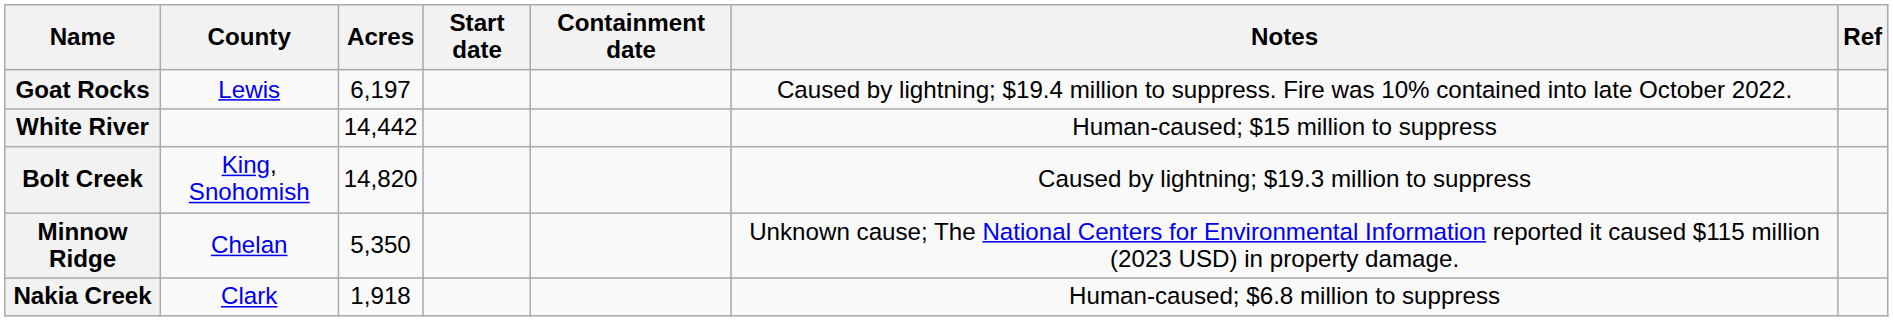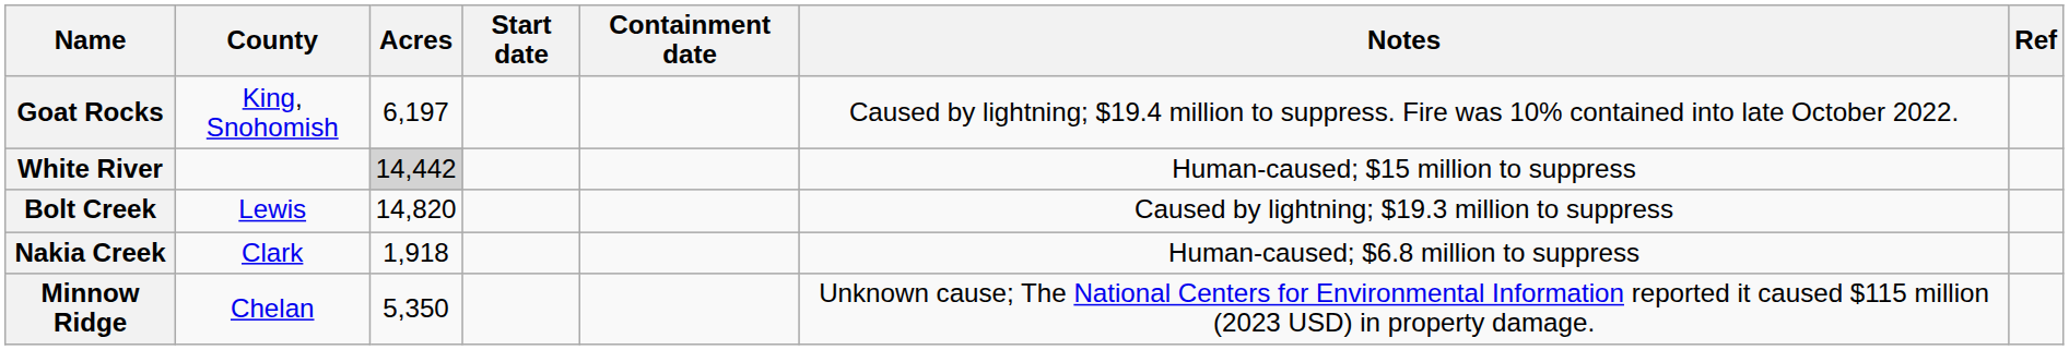 <table class="wikitable sortable plainrowheaders mw-collapsible" style="text-align:center;">
 <tr>
 <th scope="col">Name</th>
 <th scope="col">County</th>
 <th scope="col">Acres</th>
 <th scope="col">Start date</th>
 <th scope="col">Containment date</th>
 <th scope="col">Notes</th>
 <th class="unsortable" scope="col">Ref</th>
 </tr>
 <tr>
 <th scope="row">Goat Rocks</th>
-<td><a href='#'>Lewis</a></td>
+<td><a href='#'>King</a>, <a href='#'>Snohomish</a></td>
 <td>6,197</td>
 <td></td>
 <td></td>
 <td>Caused by lightning; $19.4 million to suppress. Fire was 10% contained into late October 2022.</td>
 <td></td>
 </tr>
 <tr>
 <th scope="row">White River</th>
 <td></td>
-<td>14,442</td>
+<td style="background: lightgrey;">14,442</td>
 <td></td>
 <td></td>
 <td>Human-caused; $15 million to suppress</td>
 <td></td>
 </tr>
 <tr>
 <th scope="row">Bolt Creek</th>
-<td><a href='#'>King</a>, <a href='#'>Snohomish</a></td>
+<td><a href='#'>Lewis</a></td>
 <td>14,820</td>
 <td></td>
 <td></td>
 <td>Caused by lightning; $19.3 million to suppress</td>
+<td></td>
+</tr>
+<tr>
+<th scope="row">Nakia Creek</th>
+<td><a href='#'>Clark</a></td>
+<td>1,918</td>
+<td></td>
+<td></td>
+<td>Human-caused; $6.8 million to suppress</td>
 <td></td>
 </tr>
 <tr>
 <th scope="row">Minnow Ridge</th>
 <td><a href='#'>Chelan</a></td>
 <td>5,350</td>
 <td></td>
 <td></td>
 <td>Unknown cause; The <a href='#'>National Centers for Environmental Information</a> reported it caused $115 million (2023 USD) in property damage.</td>
 <td></td>
 </tr>
-<tr>
-<th scope="row">Nakia Creek</th>
-<td><a href='#'>Clark</a></td>
-<td>1,918</td>
-<td></td>
-<td></td>
-<td>Human-caused; $6.8 million to suppress</td>
-<td></td>
-</tr>
 </table>
